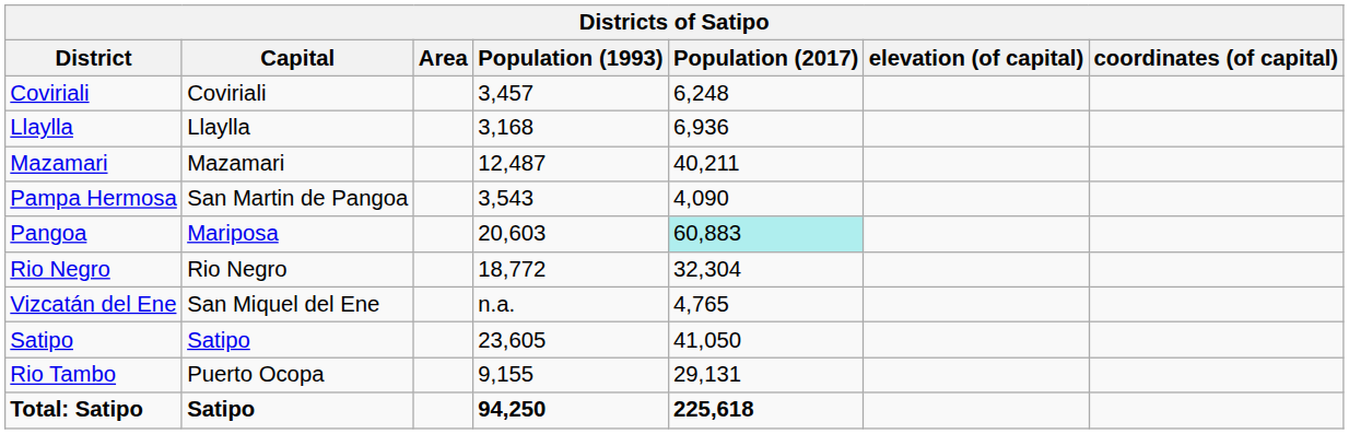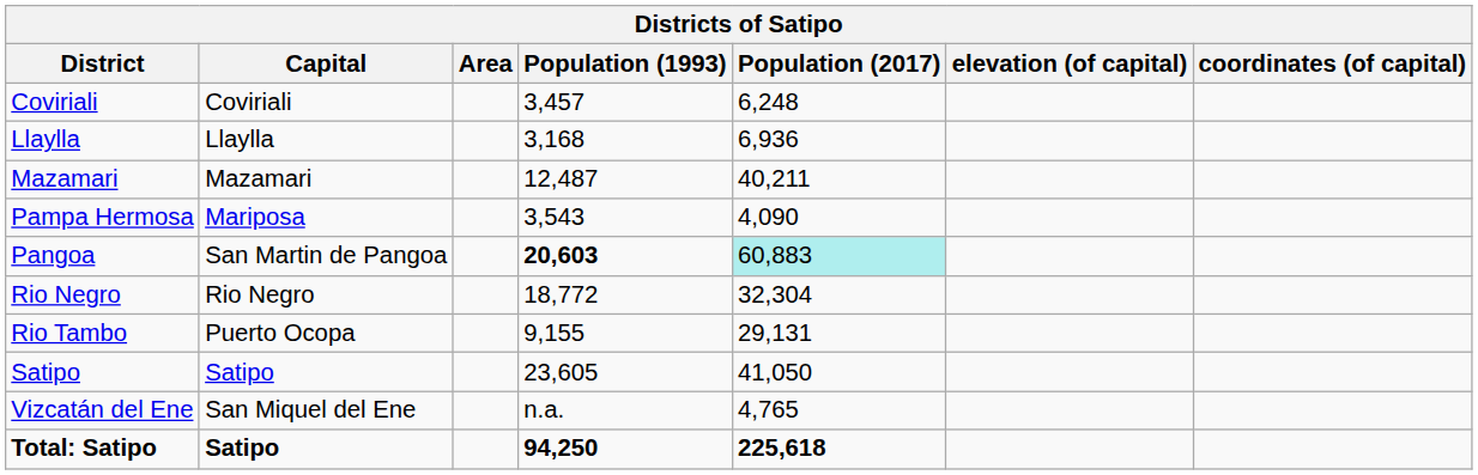 <table class="wikitable">
 <tr>
 <th colspan=7>Districts of Satipo</th>
 </tr>
 <tr>
 <th>District</th>
 <th>Capital</th>
 <th>Area</th>
 <th>Population (1993)</th>
 <th>Population (2017)</th>
 <th>elevation (of capital)</th>
 <th>coordinates (of capital)</th>
 </tr>
 <tr>
 <td><a href='#'>Coviriali</a></td>
 <td>Coviriali</td>
 <td></td>
 <td>3,457</td>
 <td>6,248</td>
 <td></td>
 <td></td>
 </tr>
 <tr>
 <td><a href='#'>Llaylla</a></td>
 <td>Llaylla</td>
 <td></td>
 <td>3,168</td>
 <td>6,936</td>
 <td></td>
 <td></td>
 </tr>
 <tr>
 <td><a href='#'>Mazamari</a></td>
 <td>Mazamari</td>
 <td></td>
 <td>12,487</td>
 <td>40,211</td>
 <td></td>
 <td></td>
 </tr>
 <tr>
 <td><a href='#'>Pampa Hermosa</a></td>
-<td>San Martin de Pangoa</td>
+<td><a href='#'>Mariposa</a></td>
 <td></td>
 <td>3,543</td>
 <td>4,090</td>
 <td></td>
 <td></td>
 </tr>
 <tr>
 <td><a href='#'>Pangoa</a></td>
-<td><a href='#'>Mariposa</a></td>
+<td>San Martin de Pangoa</td>
 <td></td>
-<td>20,603</td>
+<td><strong>20,603</strong></td>
 <td style="background: paleturquoise;">60,883</td>
 <td></td>
 <td></td>
 </tr>
 <tr>
 <td><a href='#'>Rio Negro</a></td>
 <td>Rio Negro</td>
 <td></td>
 <td>18,772</td>
 <td>32,304</td>
 <td></td>
 <td></td>
 </tr>
 <tr>
-<td><a href='#'>Vizcatán del Ene</a></td>
-<td>San Miquel del Ene</td>
+<td><a href='#'>Rio Tambo</a></td>
+<td>Puerto Ocopa</td>
 <td></td>
-<td>n.a.</td>
-<td>4,765</td>
+<td>9,155</td>
+<td>29,131</td>
 <td></td>
 <td></td>
 </tr>
 <tr>
 <td><a href='#'>Satipo</a></td>
 <td><a href='#'>Satipo</a></td>
 <td></td>
 <td>23,605</td>
 <td>41,050</td>
 <td></td>
 <td></td>
 </tr>
 <tr>
-<td><a href='#'>Rio Tambo</a></td>
-<td>Puerto Ocopa</td>
+<td><a href='#'>Vizcatán del Ene</a></td>
+<td>San Miquel del Ene</td>
 <td></td>
-<td>9,155</td>
-<td>29,131</td>
+<td>n.a.</td>
+<td>4,765</td>
 <td></td>
 <td></td>
 </tr>
 <tr>
 <td><strong>Total: Satipo </strong></td>
 <td><strong>Satipo </strong></td>
 <td><strong></strong></td>
 <td><strong>94,250</strong></td>
 <td><strong>225,618</strong></td>
 <td><strong></strong></td>
 <td><strong></strong></td>
 </tr>
 </table>
